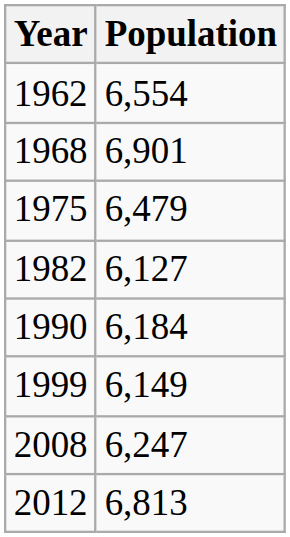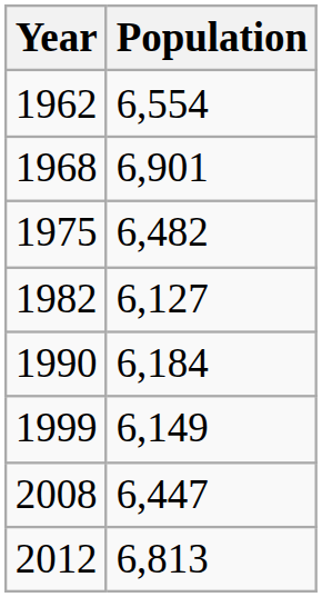 <table class=wikitable>
 <tr>
 <th>Year</th>
 <th>Population</th>
 </tr>
 <tr>
 <td>1962</td>
 <td>6,554</td>
 </tr>
 <tr>
 <td>1968</td>
 <td>6,901</td>
 </tr>
 <tr>
 <td>1975</td>
-<td>6,479</td>
+<td>6,482</td>
 </tr>
 <tr>
 <td>1982</td>
 <td>6,127</td>
 </tr>
 <tr>
 <td>1990</td>
 <td>6,184</td>
 </tr>
 <tr>
 <td>1999</td>
 <td>6,149</td>
 </tr>
 <tr>
 <td>2008</td>
-<td>6,247</td>
+<td>6,447</td>
 </tr>
 <tr>
 <td>2012</td>
 <td>6,813</td>
 </tr>
 </table>
